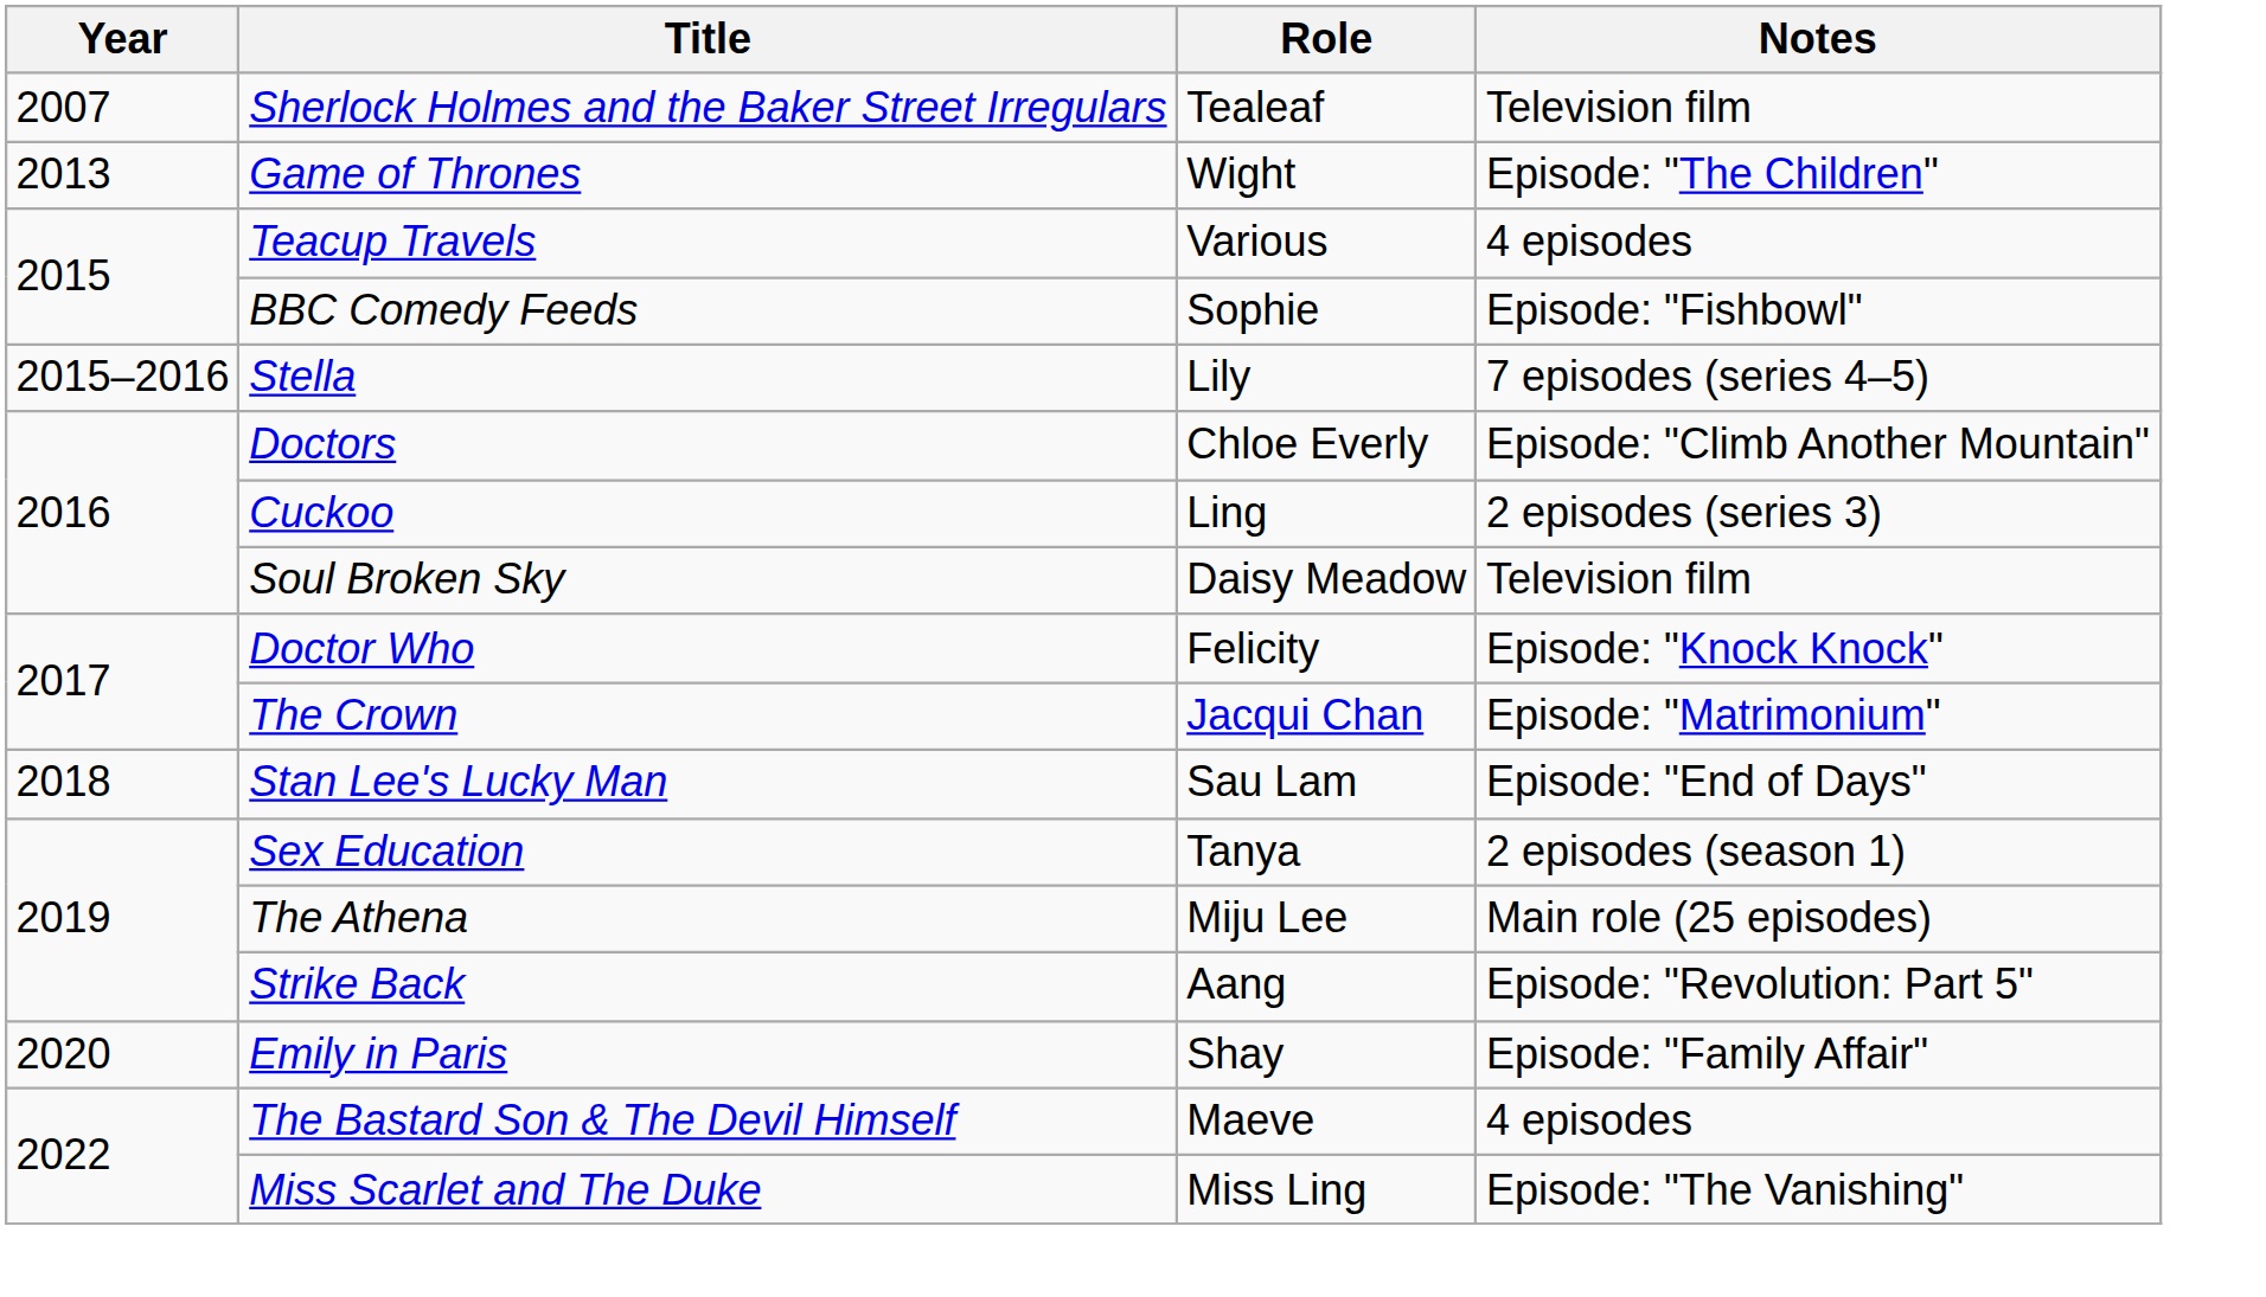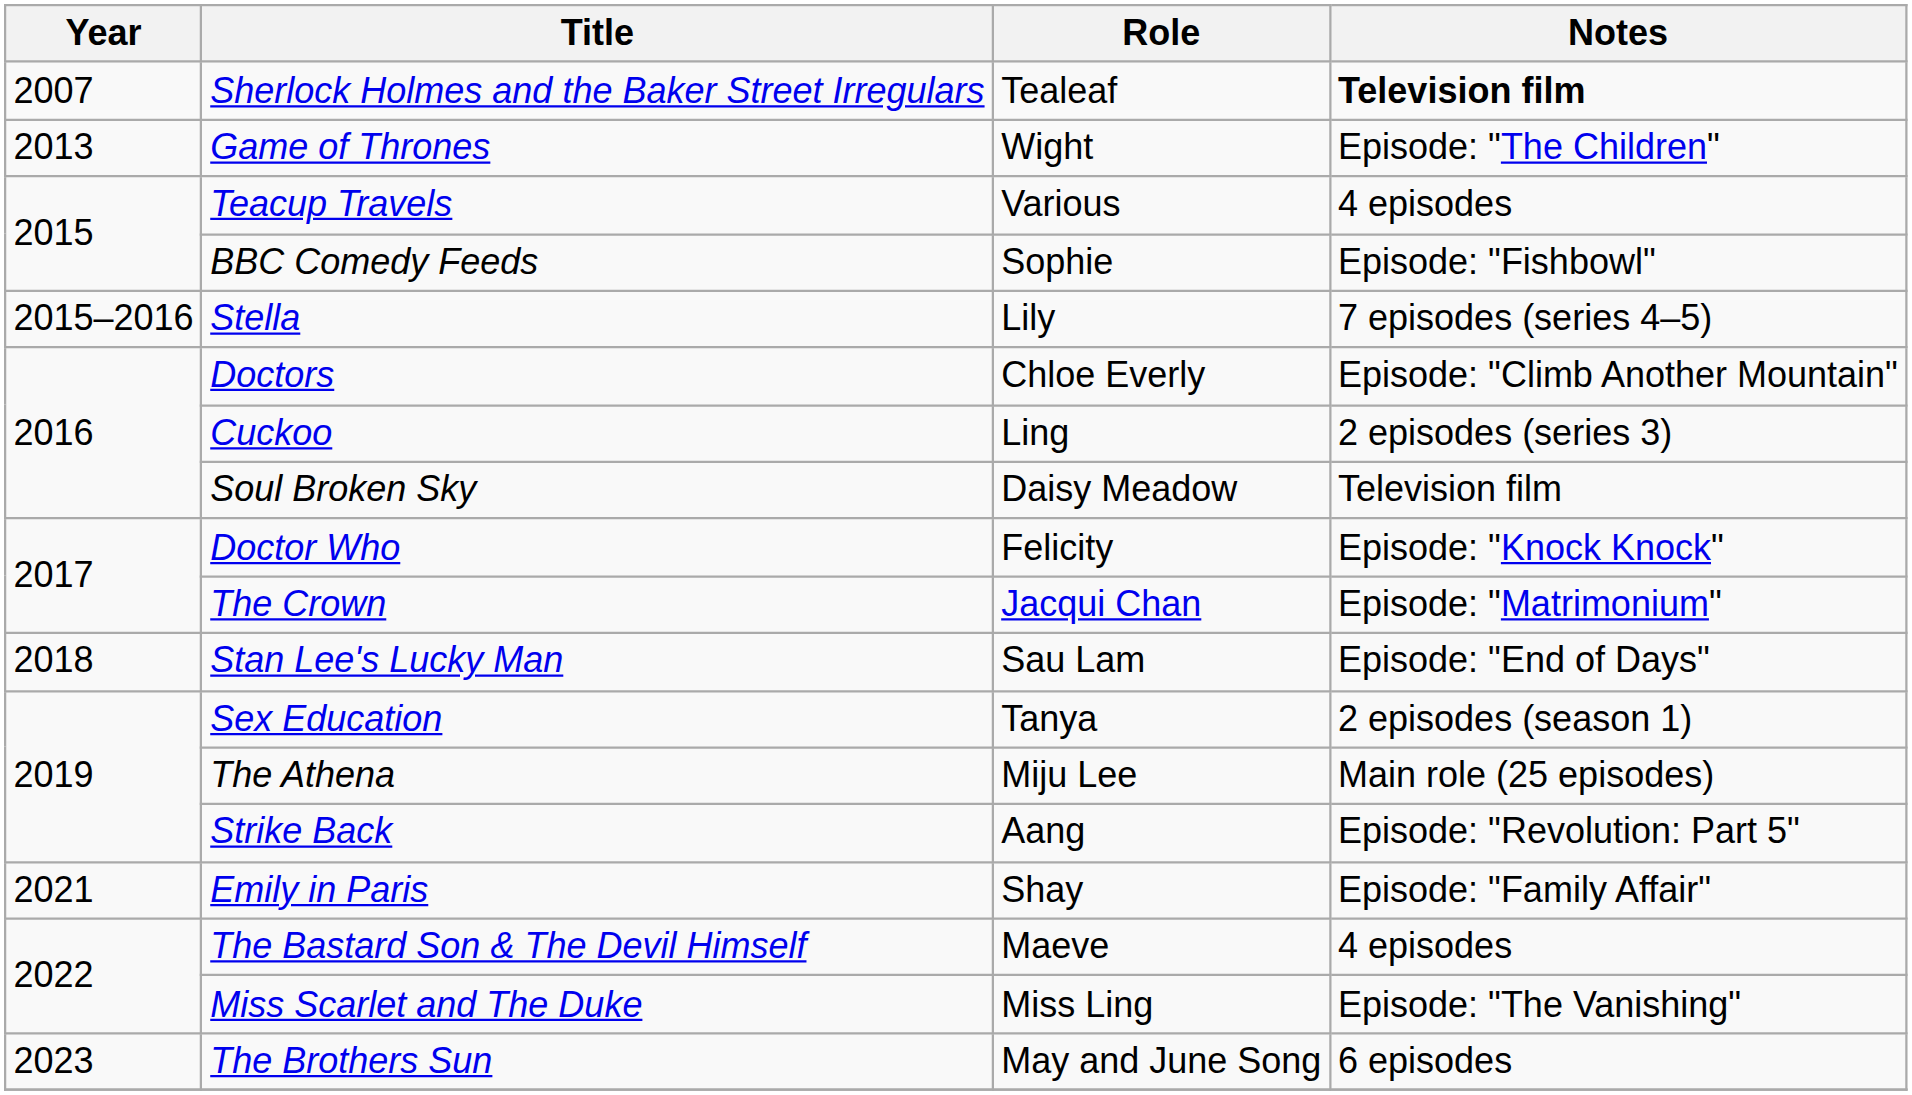 <table class="wikitable sortable">
 <tr>
 <th>Year</th>
 <th>Title</th>
 <th>Role</th>
 <th class="unsortable">Notes</th>
 </tr>
 <tr>
 <td>2007</td>
 <td><em><a href='#'>Sherlock Holmes and the Baker Street Irregulars</a></em></td>
 <td>Tealeaf</td>
-<td>Television film</td>
+<td><strong>Television film</strong></td>
 </tr>
 <tr>
 <td>2013</td>
 <td><em><a href='#'>Game of Thrones</a></em></td>
 <td>Wight</td>
 <td>Episode: "<a href='#'>The Children</a>"</td>
 </tr>
 <tr>
 <td rowspan="2">2015</td>
 <td><em><a href='#'>Teacup Travels</a></em></td>
 <td>Various</td>
 <td>4 episodes</td>
 </tr>
 <tr>
 <td><em>BBC Comedy Feeds</em></td>
 <td>Sophie</td>
 <td>Episode: "Fishbowl"</td>
 </tr>
 <tr>
 <td>2015–2016</td>
 <td><em><a href='#'>Stella</a></em></td>
 <td>Lily</td>
 <td>7 episodes (series 4–5)</td>
 </tr>
 <tr>
 <td rowspan="3">2016</td>
 <td><em><a href='#'>Doctors</a></em></td>
 <td>Chloe Everly</td>
 <td>Episode: "Climb Another Mountain"</td>
 </tr>
 <tr>
 <td><em><a href='#'>Cuckoo</a></em></td>
 <td>Ling</td>
 <td>2 episodes (series 3)</td>
 </tr>
 <tr>
 <td><em>Soul Broken Sky</em></td>
 <td>Daisy Meadow</td>
 <td>Television film</td>
 </tr>
 <tr>
 <td rowspan="2">2017</td>
 <td><em><a href='#'>Doctor Who</a></em></td>
 <td>Felicity</td>
 <td>Episode: "<a href='#'>Knock Knock</a>"</td>
 </tr>
 <tr>
 <td><em><a href='#'>The Crown</a></em></td>
 <td><a href='#'>Jacqui Chan</a></td>
 <td>Episode: "<a href='#'>Matrimonium</a>"</td>
 </tr>
 <tr>
 <td>2018</td>
 <td><em><a href='#'>Stan Lee's Lucky Man</a></em></td>
 <td>Sau Lam</td>
 <td>Episode: "End of Days"</td>
 </tr>
 <tr>
 <td rowspan="3">2019</td>
 <td><em><a href='#'>Sex Education</a></em></td>
 <td>Tanya</td>
 <td>2 episodes (season 1)</td>
 </tr>
 <tr>
 <td><em>The Athena</em></td>
 <td>Miju Lee</td>
 <td>Main role (25 episodes)</td>
 </tr>
 <tr>
 <td><em><a href='#'>Strike Back</a></em></td>
 <td>Aang</td>
 <td>Episode: "Revolution: Part 5"</td>
 </tr>
 <tr>
-<td>2020</td>
+<td>2021</td>
 <td><em><a href='#'>Emily in Paris</a></em></td>
 <td>Shay</td>
 <td>Episode: "Family Affair"</td>
 </tr>
 <tr>
 <td rowspan="2">2022</td>
 <td><em><a href='#'>The Bastard Son & The Devil Himself</a></em></td>
 <td>Maeve</td>
 <td>4 episodes</td>
 </tr>
 <tr>
 <td><em><a href='#'>Miss Scarlet and The Duke</a></em></td>
 <td>Miss Ling</td>
 <td>Episode: "The Vanishing"</td>
 </tr>
 <tr>
+<td>2023</td>
+<td><em><a href='#'>The Brothers Sun</a></em></td>
+<td>May and June Song</td>
+<td>6 episodes</td>
+</tr>
+<tr>
 </tr>
 </table>
